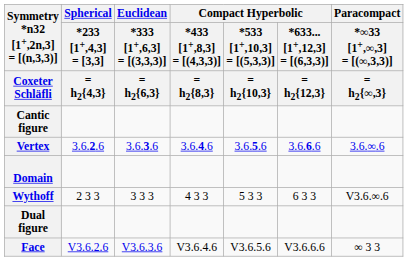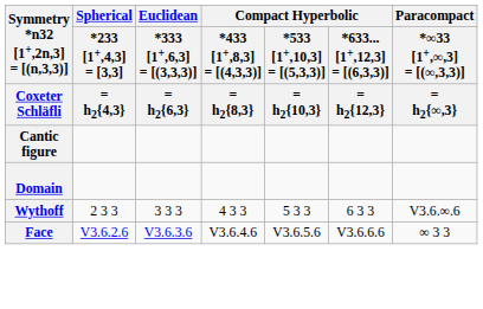 <table class="wikitable">
 <tr>
 <th rowspan="2">Symmetry<br>*n32<br>[1<sup>+</sup>,2n,3]<br>= [(n,3,3)]</th>
 <th><a href='#'>Spherical</a></th>
 <th><a href='#'>Euclidean</a></th>
 <th colspan="3">Compact Hyperbolic</th>
 <th>Paracompact</th>
 </tr>
 <tr>
 <th>*233<br>[1<sup>+</sup>,4,3]<br>= [3,3]</th>
 <th>*333<br>[1<sup>+</sup>,6,3]<br>= [(3,3,3)]</th>
 <th>*433<br>[1<sup>+</sup>,8,3]<br>= [(4,3,3)]</th>
 <th>*533<br>[1<sup>+</sup>,10,3]<br>= [(5,3,3)]</th>
 <th>*633...<br>[1<sup>+</sup>,12,3]<br>= [(6,3,3)]</th>
 <th>*∞33<br>[1<sup>+</sup>,∞,3]<br>= [(∞,3,3)]</th>
 </tr>
 <tr>
 <th><a href='#'>Coxeter</a><br><a href='#'>Schläfli</a></th>
 <th> = <br>h<sub>2</sub>{4,3}</th>
 <th> = <br>h<sub>2</sub>{6,3}</th>
 <th> = <br>h<sub>2</sub>{8,3}</th>
 <th> = <br>h<sub>2</sub>{10,3}</th>
 <th> = <br>h<sub>2</sub>{12,3}</th>
 <th> = <br>h<sub>2</sub>{∞,3}</th>
 </tr>
 <tr style="text-align: center;">
 <th>Cantic<br>figure</th>
 <td></td>
 <td></td>
 <td></td>
 <td></td>
 <td></td>
 <td></td>
 </tr>
 <tr style="text-align: center;">
-<th><a href='#'>Vertex</a></th>
-<td><a href='#'>3.6.<strong>2</strong>.6</a></td>
-<td><a href='#'>3.6.<strong>3</strong>.6</a></td>
-<td><a href='#'>3.6.<strong>4</strong>.6</a></td>
-<td><a href='#'>3.6.<strong>5</strong>.6</a></td>
-<td><a href='#'>3.6.<strong>6</strong>.6</a></td>
-<td><a href='#'>3.6.<strong>∞</strong>.6</a></td>
-</tr>
-<tr style="text-align: center;">
 <th><br><a href='#'>Domain</a></th>
 <td></td>
 <td></td>
 <td></td>
 <td></td>
 <td></td>
 <td></td>
 </tr>
 <tr style="text-align: center;">
 <th><a href='#'>Wythoff</a></th>
 <td>2 3  3</td>
 <td>3 3  3</td>
 <td>4 3  3</td>
 <td>5 3  3</td>
 <td>6 3  3</td>
 <td>V3.6.∞.6</td>
 </tr>
 <tr style="text-align: center;">
-<th>Dual<br>figure</th>
-<td></td>
-<td></td>
-<td></td>
-<td></td>
-<td></td>
-<td></td>
-</tr>
-<tr style="text-align: center;">
 <th><a href='#'>Face</a></th>
 <td><a href='#'>V3.6.2.6</a></td>
 <td><a href='#'>V3.6.3.6</a></td>
 <td>V3.6.4.6</td>
 <td>V3.6.5.6</td>
 <td>V3.6.6.6</td>
 <td>∞ 3  3</td>
 </tr>
 </table>
